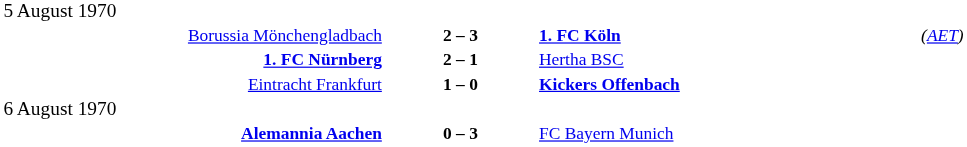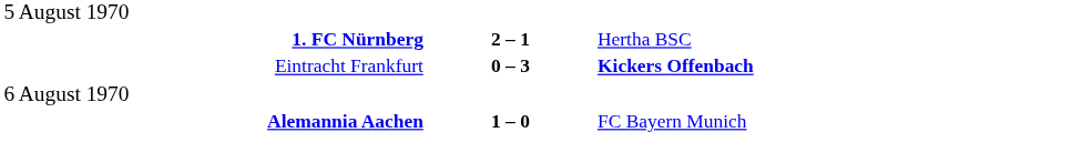 <table width=100% cellspacing=1>
 <tr>
 <th width=25%></th>
 <th width=10%></th>
 <th width=25%></th>
 <th></th>
 </tr>
 <tr>
 <td>5 August 1970</td>
 </tr>
 <tr style=font-size:90%>
-<td align=right><a href='#'>Borussia Mönchengladbach</a></td>
-<td align=center><strong>2 – 3</strong></td>
-<td><strong><a href='#'>1. FC Köln</a></strong></td>
-<td><em>(<a href='#'>AET</a>)</em></td>
-</tr>
-<tr style=font-size:90%>
 <td align=right><strong><a href='#'>1. FC Nürnberg</a></strong></td>
 <td align=center><strong>2 – 1</strong></td>
 <td><a href='#'>Hertha BSC</a></td>
 </tr>
 <tr style=font-size:90%>
 <td align=right><a href='#'>Eintracht Frankfurt</a></td>
-<td align=center><strong>1 – 0</strong></td>
+<td align=center><strong>0 – 3</strong></td>
 <td><strong><a href='#'>Kickers Offenbach</a></strong></td>
 </tr>
 <tr>
 <td>6 August 1970</td>
 </tr>
 <tr style=font-size:90%>
 <td align=right><strong><a href='#'>Alemannia Aachen</a></strong></td>
-<td align=center><strong>0 – 3</strong></td>
+<td align=center><strong>1 – 0</strong></td>
 <td><a href='#'>FC Bayern Munich</a></td>
 </tr>
 </table>
